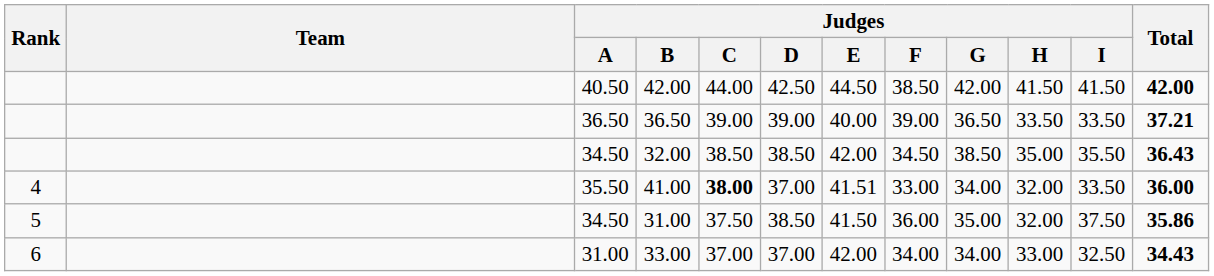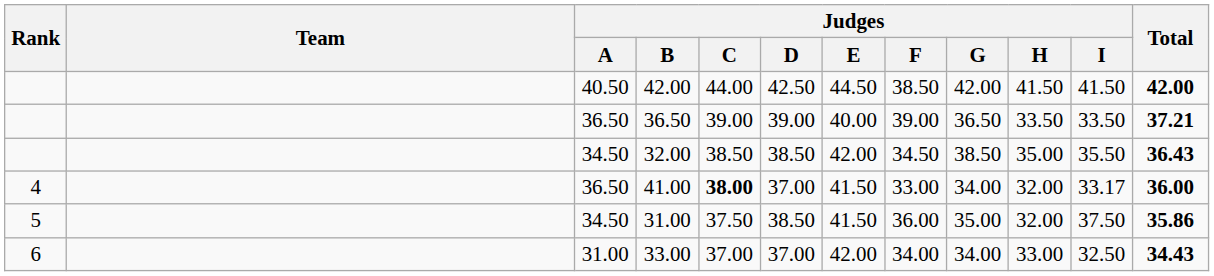 <table class=wikitable style="text-align:center">
 <tr>
 <th rowspan="2" width=40>Rank</th>
 <th rowspan="2" width=380>Team</th>
 <th colspan="9">Judges</th>
 <th rowspan="2" width=50>Total</th>
 </tr>
 <tr>
 <th width=40>A</th>
 <th width=40>B</th>
 <th width=40>C</th>
 <th width=40>D</th>
 <th width=40>E</th>
 <th width=40>F</th>
 <th width=40>G</th>
 <th width=40>H</th>
 <th width=40>I</th>
 </tr>
 <tr>
 <td></td>
 <td align=left></td>
 <td>40.50</td>
 <td>42.00</td>
 <td>44.00</td>
 <td>42.50</td>
 <td>44.50</td>
 <td>38.50</td>
 <td>42.00</td>
 <td>41.50</td>
 <td>41.50</td>
 <td><strong>42.00</strong></td>
 </tr>
 <tr>
 <td></td>
 <td align=left></td>
 <td>36.50</td>
 <td>36.50</td>
 <td>39.00</td>
 <td>39.00</td>
 <td>40.00</td>
 <td>39.00</td>
 <td>36.50</td>
 <td>33.50</td>
 <td>33.50</td>
 <td><strong>37.21</strong></td>
 </tr>
 <tr>
 <td></td>
 <td align=left></td>
 <td>34.50</td>
 <td>32.00</td>
 <td>38.50</td>
 <td>38.50</td>
 <td>42.00</td>
 <td>34.50</td>
 <td>38.50</td>
 <td>35.00</td>
 <td>35.50</td>
 <td><strong>36.43</strong></td>
 </tr>
 <tr>
 <td>4</td>
 <td align=left></td>
-<td>35.50</td>
+<td>36.50</td>
 <td>41.00</td>
 <td><strong>38.00</strong></td>
 <td>37.00</td>
-<td>41.51</td>
+<td>41.50</td>
 <td>33.00</td>
 <td>34.00</td>
 <td>32.00</td>
-<td>33.50</td>
+<td>33.17</td>
 <td><strong>36.00</strong></td>
 </tr>
 <tr>
 <td>5</td>
 <td align=left></td>
 <td>34.50</td>
 <td>31.00</td>
 <td>37.50</td>
 <td>38.50</td>
 <td>41.50</td>
 <td>36.00</td>
 <td>35.00</td>
 <td>32.00</td>
 <td>37.50</td>
 <td><strong>35.86</strong></td>
 </tr>
 <tr>
 <td>6</td>
 <td align=left></td>
 <td>31.00</td>
 <td>33.00</td>
 <td>37.00</td>
 <td>37.00</td>
 <td>42.00</td>
 <td>34.00</td>
 <td>34.00</td>
 <td>33.00</td>
 <td>32.50</td>
 <td><strong>34.43</strong></td>
 </tr>
 </table>
